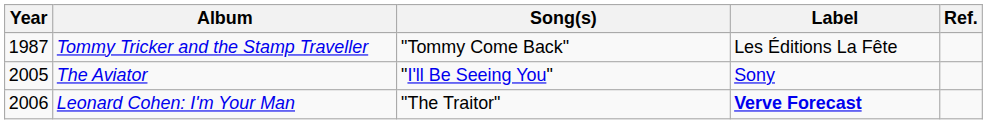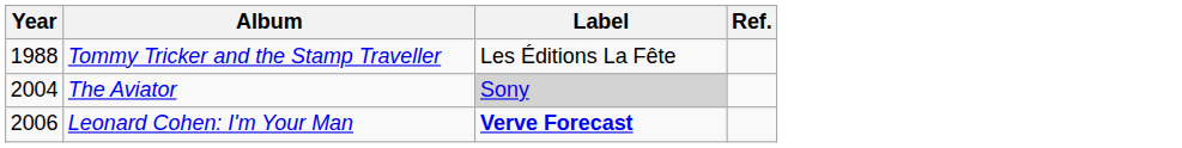 <table class="wikitable">
 <tr>
 <th>Year</th>
 <th width="300">Album</th>
-<th width="290">Song(s)</th>
 <th width="180">Label</th>
 <th width="10">Ref.</th>
 </tr>
 <tr>
-<td align="center">1987</td>
+<td align="center">1988</td>
 <td><em><a href='#'>Tommy Tricker and the Stamp Traveller</a></em></td>
-<td>"Tommy Come Back"</td>
 <td>Les Éditions La Fête</td>
 <td align="center"></td>
 </tr>
 <tr>
-<td align="center">2005</td>
+<td align="center">2004</td>
 <td><em><a href='#'>The Aviator</a></em></td>
-<td>"<a href='#'>I'll Be Seeing You</a>"</td>
-<td><a href='#'>Sony</a></td>
+<td style="background: lightgrey;"><a href='#'>Sony</a></td>
 <td align="center"></td>
 </tr>
 <tr>
 <td align="center">2006</td>
 <td><em><a href='#'>Leonard Cohen: I'm Your Man</a></em></td>
-<td>"The Traitor"</td>
 <td><strong><a href='#'>Verve Forecast</a></strong></td>
 <td align="center"></td>
 </tr>
 </table>
